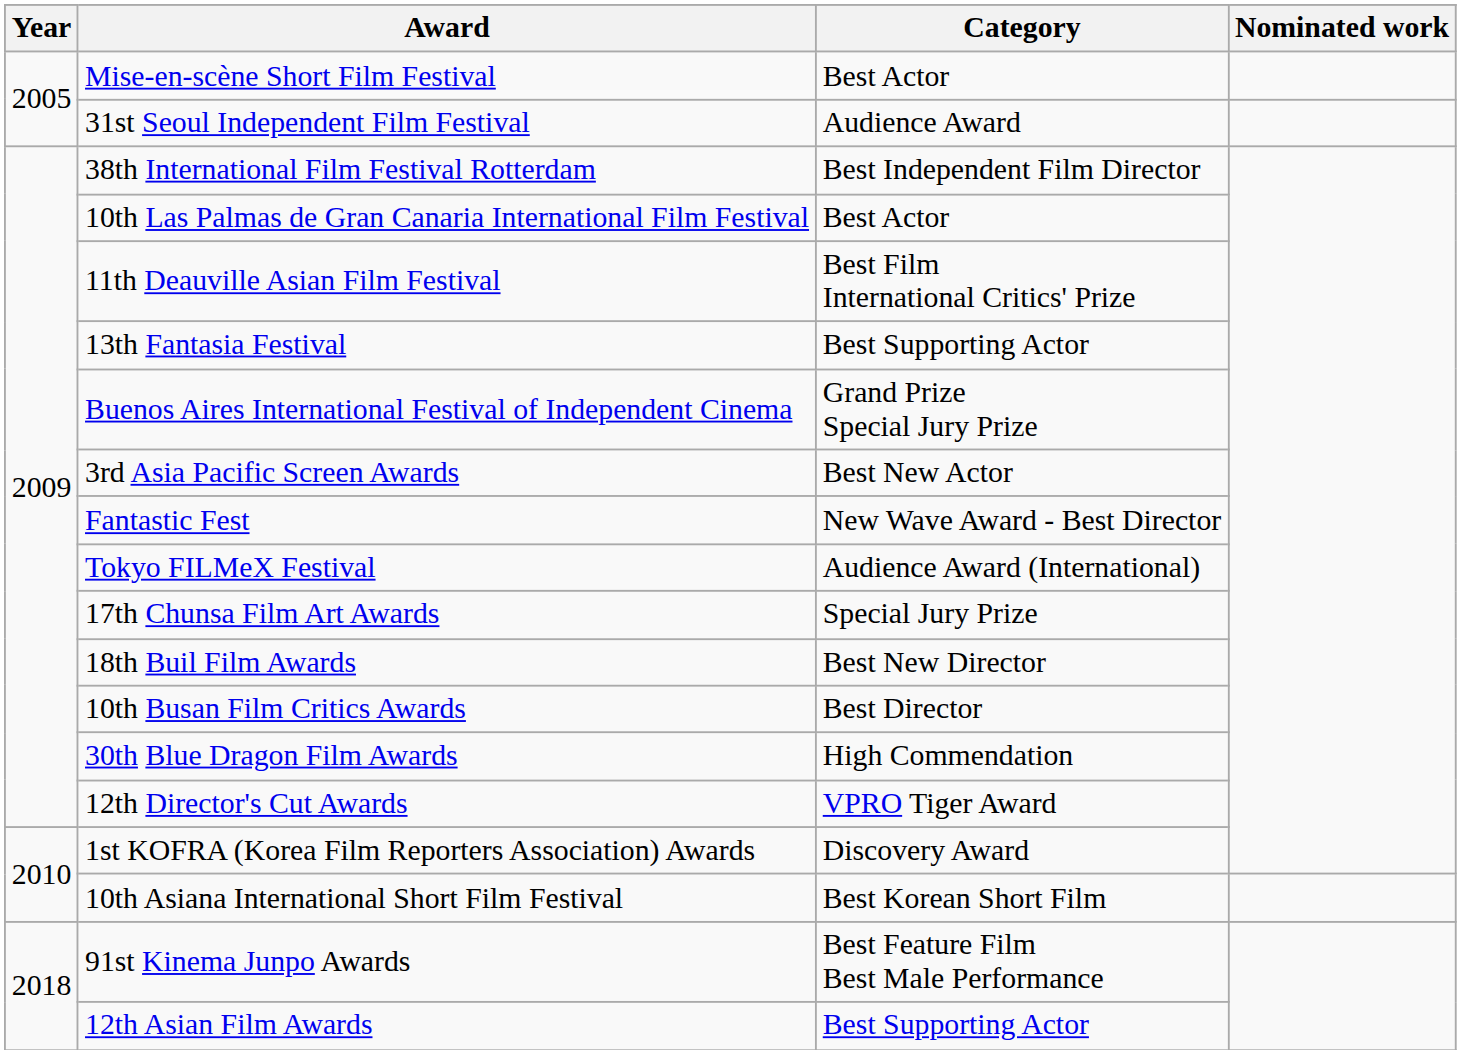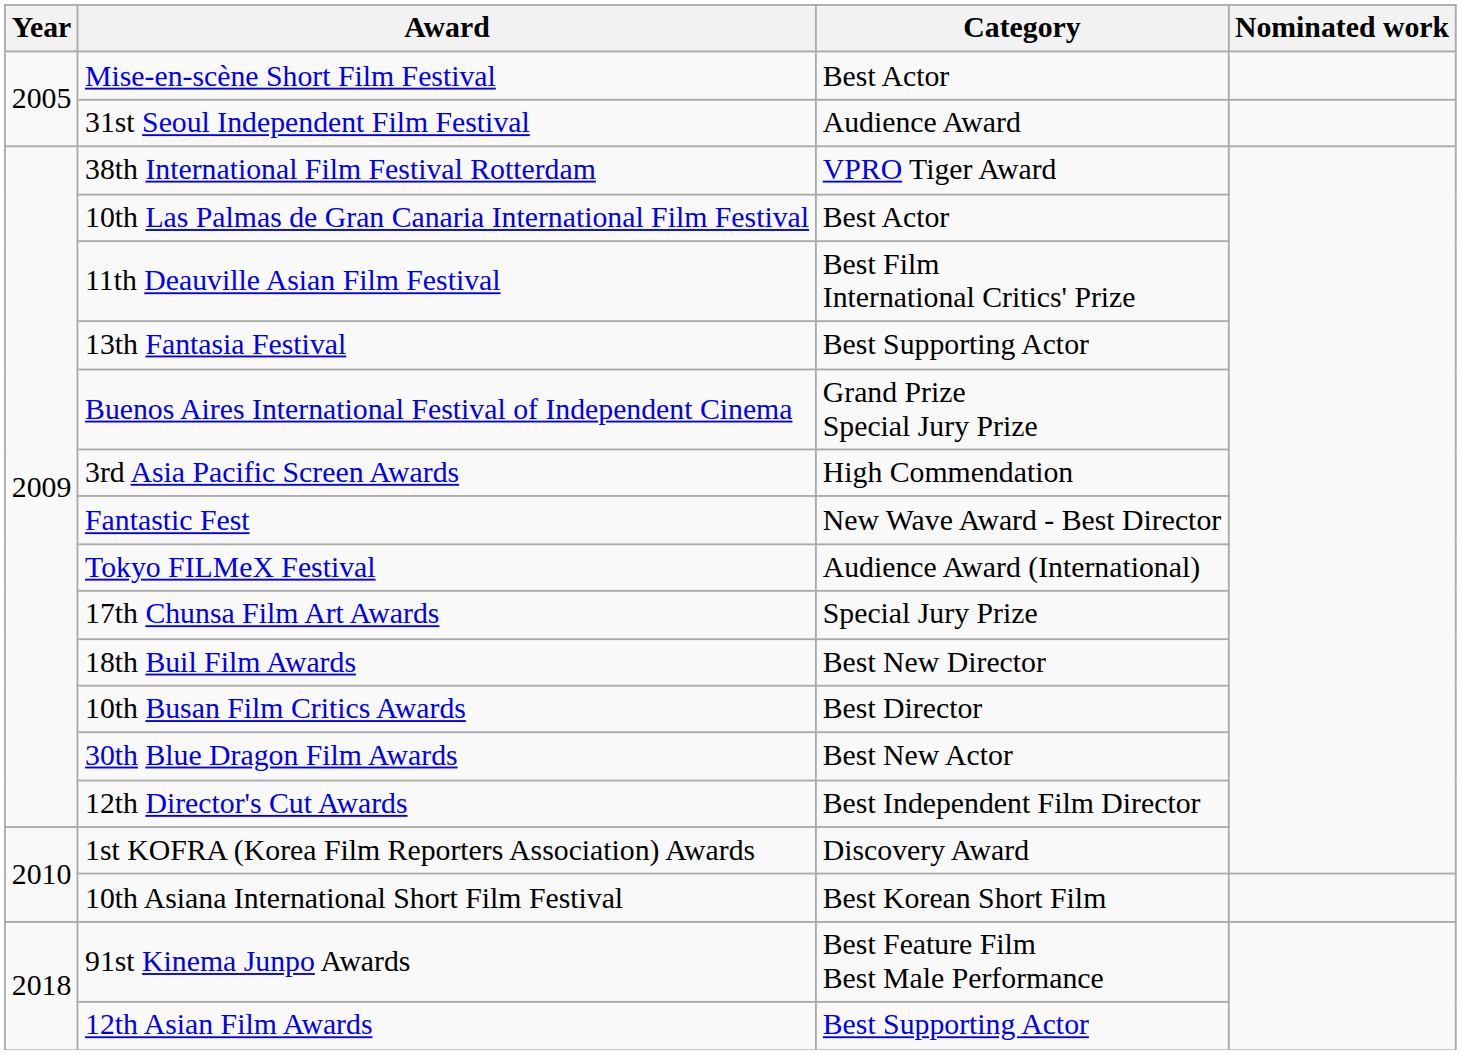 <table class="wikitable sortable">
 <tr>
 <th>Year</th>
 <th>Award</th>
 <th>Category</th>
 <th>Nominated work</th>
 </tr>
 <tr>
 <td rowspan=2>2005</td>
 <td><a href='#'>Mise-en-scène Short Film Festival</a></td>
 <td>Best Actor</td>
 <td></td>
 </tr>
 <tr>
 <td>31st <a href='#'>Seoul Independent Film Festival</a></td>
 <td>Audience Award</td>
 <td></td>
 </tr>
 <tr>
 <td rowspan=13>2009</td>
 <td>38th <a href='#'>International Film Festival Rotterdam</a></td>
-<td>Best Independent Film Director</td>
+<td><a href='#'>VPRO</a> Tiger Award</td>
 <td rowspan=14></td>
 </tr>
 <tr>
 <td>10th <a href='#'>Las Palmas de Gran Canaria International Film Festival</a></td>
 <td>Best Actor</td>
 </tr>
 <tr>
 <td>11th <a href='#'>Deauville Asian Film Festival</a></td>
 <td>Best Film <br> International Critics' Prize</td>
 </tr>
 <tr>
 <td>13th <a href='#'>Fantasia Festival</a></td>
 <td>Best Supporting Actor</td>
 </tr>
 <tr>
 <td><a href='#'>Buenos Aires International Festival of Independent Cinema</a></td>
 <td>Grand Prize <br> Special Jury Prize</td>
 </tr>
 <tr>
 <td>3rd <a href='#'>Asia Pacific Screen Awards</a></td>
-<td>Best New Actor</td>
+<td>High Commendation</td>
 </tr>
 <tr>
 <td><a href='#'>Fantastic Fest</a></td>
 <td>New Wave Award - Best Director</td>
 </tr>
 <tr>
 <td><a href='#'>Tokyo FILMeX Festival</a></td>
 <td>Audience Award (International)</td>
 </tr>
 <tr>
 <td>17th <a href='#'>Chunsa Film Art Awards</a></td>
 <td>Special Jury Prize</td>
 </tr>
 <tr>
 <td>18th <a href='#'>Buil Film Awards</a></td>
 <td>Best New Director</td>
 </tr>
 <tr>
 <td>10th <a href='#'>Busan Film Critics Awards</a></td>
 <td>Best Director</td>
 </tr>
 <tr>
 <td><a href='#'>30th</a> <a href='#'>Blue Dragon Film Awards</a></td>
-<td>High Commendation</td>
+<td>Best New Actor</td>
 </tr>
 <tr>
 <td>12th <a href='#'>Director's Cut Awards</a></td>
-<td><a href='#'>VPRO</a> Tiger Award</td>
+<td>Best Independent Film Director</td>
 </tr>
 <tr>
 <td rowspan=2>2010</td>
 <td>1st KOFRA (Korea Film Reporters Association) Awards</td>
 <td>Discovery Award</td>
 </tr>
 <tr>
 <td>10th Asiana International Short Film Festival</td>
 <td>Best Korean Short Film</td>
 <td></td>
 </tr>
 <tr>
 <td rowspan=2>2018</td>
 <td>91st <a href='#'>Kinema Junpo</a> Awards</td>
 <td>Best Feature Film <br>  Best Male Performance</td>
 <td rowspan=2></td>
 </tr>
 <tr>
 <td><a href='#'>12th Asian Film Awards</a></td>
 <td><a href='#'>Best Supporting Actor</a></td>
 </tr>
 </table>
